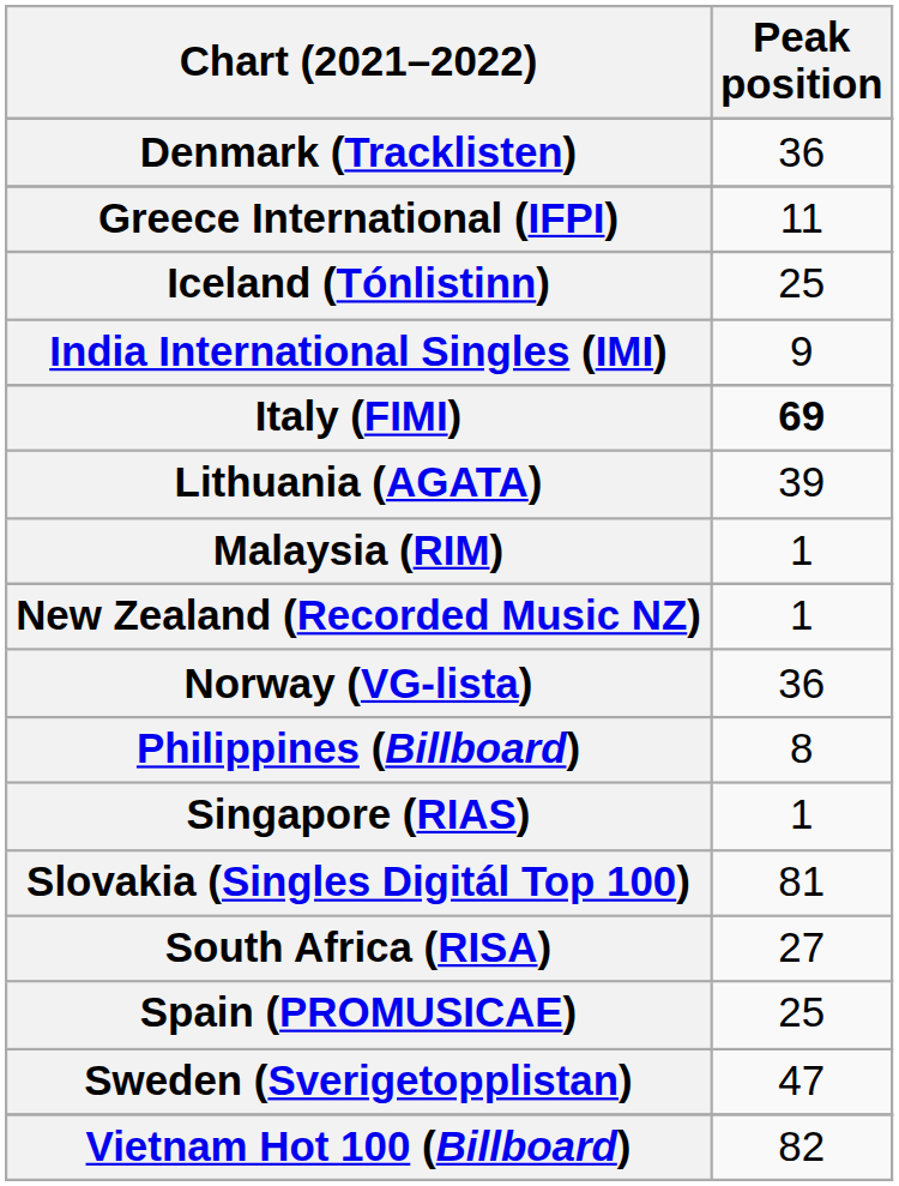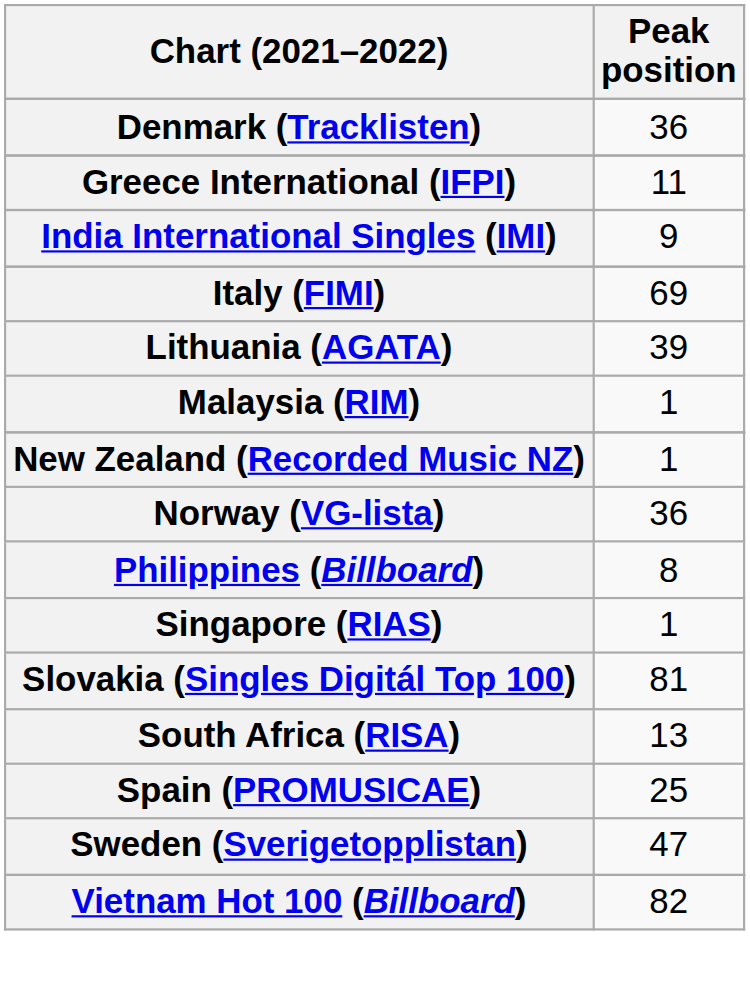 <table class="wikitable sortable plainrowheaders" style="text-align:center">
 <tr>
 <th scope="col">Chart (2021–2022)</th>
 <th scope="col">Peak<br>position</th>
 </tr>
 <tr>
 </tr>
 <tr>
 </tr>
 <tr>
 </tr>
 <tr>
 </tr>
 <tr>
 <th scope="row">Denmark (<a href='#'>Tracklisten</a>)</th>
 <td>36</td>
 </tr>
 <tr>
 </tr>
 <tr>
 </tr>
 <tr>
 <th scope="row">Greece International (<a href='#'>IFPI</a>)</th>
 <td>11</td>
 </tr>
 <tr>
 </tr>
 <tr>
 </tr>
 <tr>
-<th scope="row">Iceland (<a href='#'>Tónlistinn</a>)</th>
-<td>25</td>
-</tr>
-<tr>
 <th scope="row"><a href='#'>India International Singles</a> (<a href='#'>IMI</a>)</th>
 <td>9</td>
 </tr>
 <tr>
 </tr>
 <tr>
 <th scope="row">Italy (<a href='#'>FIMI</a>)</th>
-<td><strong>69</strong></td>
+<td>69</td>
 </tr>
 <tr>
 <th scope="row">Lithuania (<a href='#'>AGATA</a>)</th>
 <td>39</td>
 </tr>
 <tr>
 <th scope="row">Malaysia (<a href='#'>RIM</a>)</th>
 <td>1</td>
 </tr>
 <tr>
 </tr>
 <tr>
 </tr>
 <tr>
 <th scope="row">New Zealand (<a href='#'>Recorded Music NZ</a>)</th>
 <td>1</td>
 </tr>
 <tr>
 <th scope="row">Norway (<a href='#'>VG-lista</a>)</th>
 <td>36</td>
 </tr>
 <tr>
 <th scope="row"><a href='#'>Philippines</a> (<em><a href='#'>Billboard</a></em>)</th>
 <td>8</td>
 </tr>
 <tr>
 <th scope="row">Singapore (<a href='#'>RIAS</a>)</th>
 <td>1</td>
 </tr>
 <tr>
 <th scope="row">Slovakia (<a href='#'>Singles Digitál Top 100</a>)</th>
 <td>81</td>
 </tr>
 <tr>
 <th scope="row">South Africa (<a href='#'>RISA</a>)</th>
-<td>27</td>
+<td>13</td>
 </tr>
 <tr>
 <th scope="row">Spain (<a href='#'>PROMUSICAE</a>)</th>
 <td>25</td>
 </tr>
 <tr>
 <th scope="row">Sweden (<a href='#'>Sverigetopplistan</a>)</th>
 <td>47</td>
 </tr>
 <tr>
 </tr>
 <tr>
 </tr>
 <tr>
 </tr>
 <tr>
 </tr>
 <tr>
 <th scope="row"><a href='#'>Vietnam Hot 100</a> (<em><a href='#'>Billboard</a></em>)</th>
 <td>82</td>
 </tr>
 </table>
